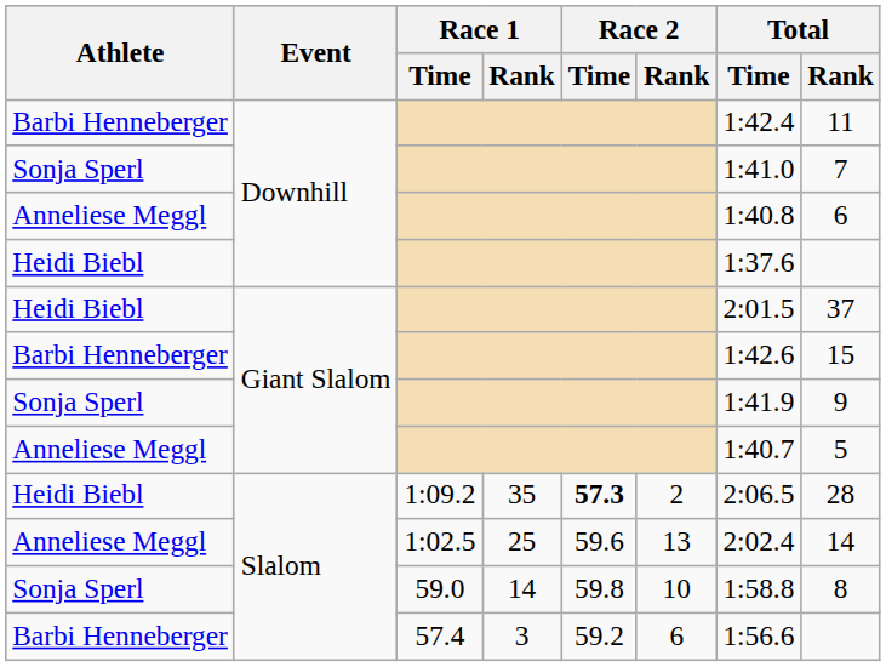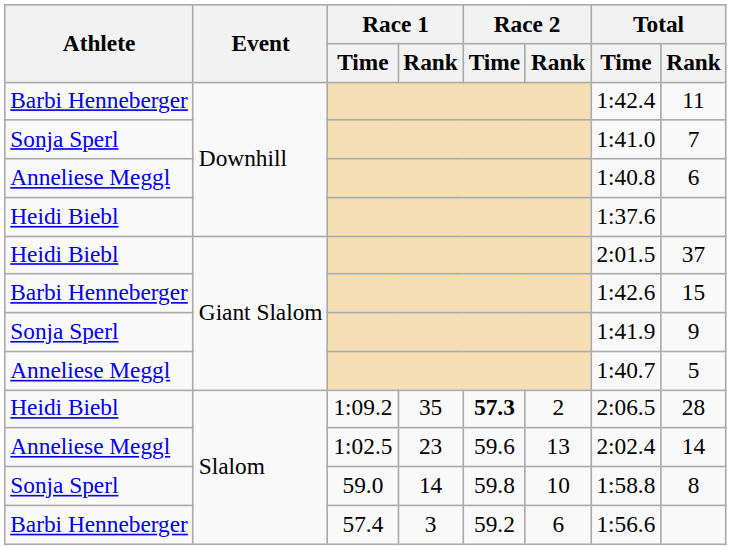 <table class="wikitable" style="font-size:90%">
 <tr>
 <th rowspan="2">Athlete</th>
 <th rowspan="2">Event</th>
 <th colspan="2">Race 1</th>
 <th colspan="2">Race 2</th>
 <th colspan="2">Total</th>
 </tr>
 <tr>
 <th>Time</th>
 <th>Rank</th>
 <th>Time</th>
 <th>Rank</th>
 <th>Time</th>
 <th>Rank</th>
 </tr>
 <tr>
 <td><a href='#'>Barbi Henneberger</a></td>
 <td rowspan="4">Downhill</td>
 <td colspan="4" bgcolor="wheat"></td>
 <td align="center">1:42.4</td>
 <td align="center">11</td>
 </tr>
 <tr>
 <td><a href='#'>Sonja Sperl</a></td>
 <td colspan="4" bgcolor="wheat"></td>
 <td align="center">1:41.0</td>
 <td align="center">7</td>
 </tr>
 <tr>
 <td><a href='#'>Anneliese Meggl</a></td>
 <td colspan="4" bgcolor="wheat"></td>
 <td align="center">1:40.8</td>
 <td align="center">6</td>
 </tr>
 <tr>
 <td><a href='#'>Heidi Biebl</a></td>
 <td colspan="4" bgcolor="wheat"></td>
 <td align="center">1:37.6</td>
 <td align="center"></td>
 </tr>
 <tr>
 <td><a href='#'>Heidi Biebl</a></td>
 <td rowspan="4">Giant Slalom</td>
 <td colspan="4" bgcolor="wheat"></td>
 <td align="center">2:01.5</td>
 <td align="center">37</td>
 </tr>
 <tr>
 <td><a href='#'>Barbi Henneberger</a></td>
 <td colspan="4" bgcolor="wheat"></td>
 <td align="center">1:42.6</td>
 <td align="center">15</td>
 </tr>
 <tr>
 <td><a href='#'>Sonja Sperl</a></td>
 <td colspan="4" bgcolor="wheat"></td>
 <td align="center">1:41.9</td>
 <td align="center">9</td>
 </tr>
 <tr>
 <td><a href='#'>Anneliese Meggl</a></td>
 <td colspan="4" bgcolor="wheat"></td>
 <td align="center">1:40.7</td>
 <td align="center">5</td>
 </tr>
 <tr>
 <td><a href='#'>Heidi Biebl</a></td>
 <td rowspan="4">Slalom</td>
 <td align="center">1:09.2</td>
 <td align="center">35</td>
 <td align="center"><strong>57.3</strong></td>
 <td align="center">2</td>
 <td align="center">2:06.5</td>
 <td align="center">28</td>
 </tr>
 <tr>
 <td><a href='#'>Anneliese Meggl</a></td>
 <td align="center">1:02.5</td>
-<td align="center">25</td>
+<td align="center">23</td>
 <td align="center">59.6</td>
 <td align="center">13</td>
 <td align="center">2:02.4</td>
 <td align="center">14</td>
 </tr>
 <tr>
 <td><a href='#'>Sonja Sperl</a></td>
 <td align="center">59.0</td>
 <td align="center">14</td>
 <td align="center">59.8</td>
 <td align="center">10</td>
 <td align="center">1:58.8</td>
 <td align="center">8</td>
 </tr>
 <tr>
 <td><a href='#'>Barbi Henneberger</a></td>
 <td align="center">57.4</td>
 <td align="center">3</td>
 <td align="center">59.2</td>
 <td align="center">6</td>
 <td align="center">1:56.6</td>
 <td align="center"></td>
 </tr>
 </table>
